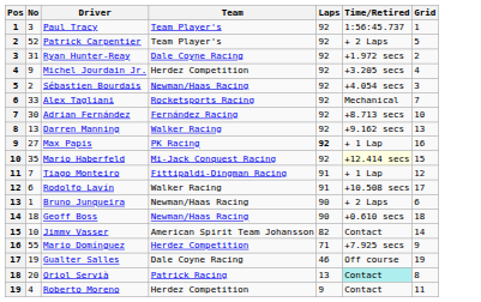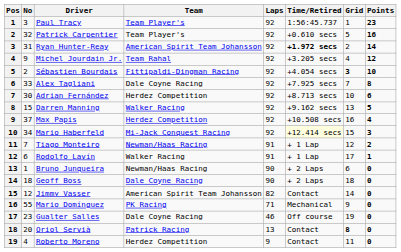 <table class="wikitable" style="font-size:95%;">
 <tr>
 <th>Pos</th>
 <th>No</th>
 <th>Driver</th>
 <th>Team</th>
 <th>Laps</th>
 <th>Time/Retired</th>
 <th>Grid</th>
+<th>Points</th>
 </tr>
 <tr>
 <th>1</th>
 <td>3</td>
 <td> <a href='#'>Paul Tracy</a></td>
 <td><a href='#'>Team Player's</a></td>
 <td>92</td>
 <td>1:56:45.737</td>
 <td>1</td>
+<td><strong>23</strong></td>
 </tr>
 <tr>
 <th>2</th>
-<td>52</td>
+<td>32</td>
 <td> <a href='#'>Patrick Carpentier</a></td>
 <td>Team Player's</td>
 <td>92</td>
-<td>+ 2 Laps</td>
+<td>+0.610 secs</td>
 <td>5</td>
+<td><strong>16</strong></td>
 </tr>
 <tr>
 <th>3</th>
 <td>31</td>
 <td> <a href='#'>Ryan Hunter-Reay</a></td>
-<td><a href='#'>Dale Coyne Racing</a></td>
+<td><a href='#'>American Spirit Team Johansson</a></td>
 <td>92</td>
-<td>+1.972 secs</td>
+<td><strong>+1.972 secs</strong></td>
 <td>2</td>
+<td><strong>14</strong></td>
 </tr>
 <tr>
 <th>4</th>
 <td>9</td>
 <td> <a href='#'>Michel Jourdain Jr.</a></td>
-<td>Herdez Competition</td>
+<td><a href='#'>Team Rahal</a></td>
 <td>92</td>
 <td>+3.205 secs</td>
 <td>4</td>
+<td><strong>12</strong></td>
 </tr>
 <tr>
 <th>5</th>
 <td>2</td>
 <td> <a href='#'>Sébastien Bourdais</a></td>
-<td><a href='#'>Newman/Haas Racing</a></td>
+<td><a href='#'>Fittipaldi-Dingman Racing</a></td>
 <td>92</td>
 <td>+4.054 secs</td>
-<td>3</td>
+<td><strong>3</strong></td>
+<td><strong>10</strong></td>
 </tr>
 <tr>
 <th>6</th>
 <td>33</td>
 <td> <a href='#'>Alex Tagliani</a></td>
-<td><a href='#'>Rocketsports Racing</a></td>
+<td>Dale Coyne Racing</td>
 <td>92</td>
-<td>Mechanical</td>
+<td>+7.925 secs</td>
 <td>7</td>
+<td><strong>8</strong></td>
 </tr>
 <tr>
 <th>7</th>
 <td>30</td>
 <td> <a href='#'>Adrian Fernández</a></td>
-<td><a href='#'>Fernández Racing</a></td>
+<td>Herdez Competition</td>
 <td>92</td>
 <td>+8.713 secs</td>
 <td>10</td>
+<td><strong>6</strong></td>
 </tr>
 <tr>
 <th>8</th>
-<td>13</td>
+<td>15</td>
 <td> <a href='#'>Darren Manning</a></td>
 <td><a href='#'>Walker Racing</a></td>
 <td>92</td>
 <td>+9.162 secs</td>
 <td>13</td>
+<td><strong>5</strong></td>
 </tr>
 <tr>
 <th>9</th>
-<td>27</td>
+<td>37</td>
 <td> <a href='#'>Max Papis</a></td>
-<td><a href='#'>PK Racing</a></td>
-<td><strong>92</strong></td>
-<td>+ 1 Lap</td>
+<td><a href='#'>Herdez Competition</a></td>
+<td>92</td>
+<td>+10.508 secs</td>
 <td>16</td>
+<td><strong>4</strong></td>
 </tr>
 <tr>
 <th>10</th>
-<td>35</td>
+<td>34</td>
 <td> <a href='#'>Mario Haberfeld</a></td>
 <td><a href='#'>Mi-Jack Conquest Racing</a></td>
 <td>92</td>
 <td style="background: lightyellow;">+12.414 secs</td>
 <td>15</td>
+<td><strong>3</strong></td>
 </tr>
 <tr>
 <th>11</th>
 <td>7</td>
 <td> <a href='#'>Tiago Monteiro</a></td>
-<td><a href='#'>Fittipaldi-Dingman Racing</a></td>
+<td><a href='#'>Newman/Haas Racing</a></td>
 <td>91</td>
 <td>+ 1 Lap</td>
 <td>12</td>
+<td><strong>2</strong></td>
 </tr>
 <tr>
 <th>12</th>
 <td>6</td>
 <td> <a href='#'>Rodolfo Lavín</a></td>
 <td>Walker Racing</td>
 <td>91</td>
-<td>+10.508 secs</td>
+<td>+ 1 Lap</td>
 <td>17</td>
+<td><strong>1</strong></td>
 </tr>
 <tr>
 <th>13</th>
 <td>1</td>
 <td> <a href='#'>Bruno Junqueira</a></td>
 <td>Newman/Haas Racing</td>
 <td>90</td>
 <td>+ 2 Laps</td>
 <td>6</td>
+<td><strong>0</strong></td>
 </tr>
 <tr>
 <th>14</th>
 <td>18</td>
 <td> <a href='#'>Geoff Boss</a></td>
-<td><a href='#'>Newman/Haas Racing</a></td>
+<td><a href='#'>Dale Coyne Racing</a></td>
 <td>90</td>
-<td>+0.610 secs</td>
+<td>+ 2 Laps</td>
 <td>18</td>
+<td><strong>0</strong></td>
 </tr>
 <tr>
 <th>15</th>
-<td>10</td>
+<td>12</td>
 <td> <a href='#'>Jimmy Vasser</a></td>
 <td>American Spirit Team Johansson</td>
 <td>82</td>
 <td>Contact</td>
 <td>14</td>
+<td><strong>0</strong></td>
 </tr>
 <tr>
 <th>16</th>
 <td>55</td>
 <td> <a href='#'>Mario Domínguez</a></td>
-<td><a href='#'>Herdez Competition</a></td>
+<td><a href='#'>PK Racing</a></td>
 <td>71</td>
-<td>+7.925 secs</td>
+<td>Mechanical</td>
 <td>9</td>
+<td><strong>0</strong></td>
 </tr>
 <tr>
 <th>17</th>
-<td>19</td>
+<td>23</td>
 <td> <a href='#'>Gualter Salles</a></td>
 <td>Dale Coyne Racing</td>
 <td>46</td>
 <td>Off course</td>
 <td>19</td>
+<td><strong>0</strong></td>
 </tr>
 <tr>
 <th>18</th>
 <td>20</td>
 <td> <a href='#'>Oriol Servià</a></td>
 <td><a href='#'>Patrick Racing</a></td>
 <td>13</td>
-<td style="background: paleturquoise;">Contact</td>
-<td>8</td>
+<td>Contact</td>
+<td><strong>8</strong></td>
+<td><strong>0</strong></td>
 </tr>
 <tr>
 <th>19</th>
 <td>4</td>
 <td> <a href='#'>Roberto Moreno</a></td>
 <td>Herdez Competition</td>
 <td>9</td>
 <td>Contact</td>
 <td>11</td>
+<td><strong>0</strong></td>
 </tr>
 </table>
